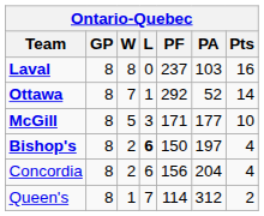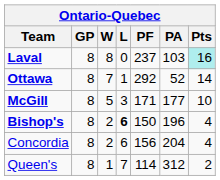 <table class="wikitable" align="left">
 <tr>
 <th colspan="7"><a href='#'>Ontario-Quebec</a></th>
 </tr>
 <tr>
 <th>Team</th>
 <th>GP</th>
 <th>W</th>
 <th>L</th>
 <th>PF</th>
 <th>PA</th>
 <th>Pts</th>
 </tr>
 <tr align="right">
 <td align="left"><strong><a href='#'>Laval</a></strong></td>
 <td>8</td>
 <td>8</td>
 <td>0</td>
 <td>237</td>
 <td>103</td>
-<td>16</td>
+<td style="background: paleturquoise;">16</td>
 </tr>
 <tr align="right">
 <td align="left"><strong><a href='#'>Ottawa</a></strong></td>
 <td>8</td>
 <td>7</td>
 <td>1</td>
 <td>292</td>
 <td>52</td>
 <td>14</td>
 </tr>
 <tr align="right">
 <td align="left"><strong><a href='#'>McGill</a></strong></td>
 <td>8</td>
 <td>5</td>
 <td>3</td>
 <td>171</td>
 <td>177</td>
 <td>10</td>
 </tr>
 <tr align="right">
 <td align="left"><strong><a href='#'>Bishop's</a></strong></td>
 <td>8</td>
 <td>2</td>
 <td><strong>6</strong></td>
 <td>150</td>
-<td>197</td>
+<td>196</td>
 <td>4</td>
 </tr>
 <tr align="right">
 <td align="left"><a href='#'>Concordia</a></td>
 <td>8</td>
 <td>2</td>
 <td>6</td>
 <td>156</td>
 <td>204</td>
 <td>4</td>
 </tr>
 <tr align="right">
 <td align="left"><a href='#'>Queen's</a></td>
 <td>8</td>
 <td>1</td>
 <td>7</td>
 <td>114</td>
 <td>312</td>
 <td>2</td>
 </tr>
 </table>
